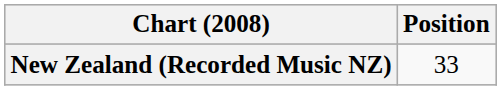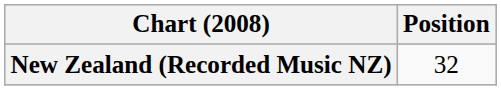 <table class="wikitable plainrowheaders" style="text-align:center">
 <tr>
 <th scope="col">Chart (2008)</th>
 <th scope="col">Position</th>
 </tr>
 <tr>
 <th scope="row">New Zealand (Recorded Music NZ)</th>
-<td>33</td>
+<td>32</td>
 </tr>
 </table>
